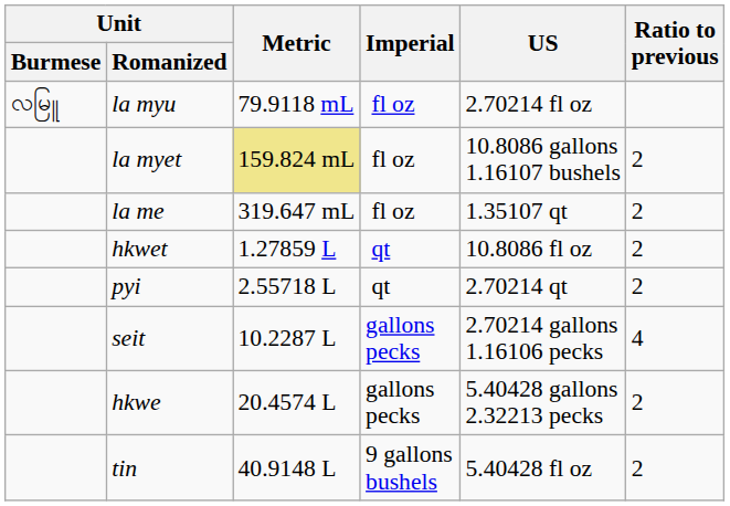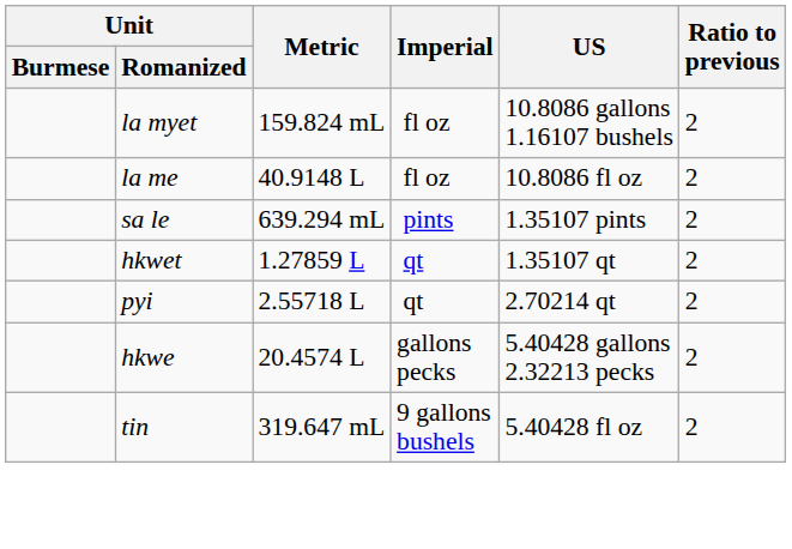 <table class=wikitable>
 <tr>
 <th colspan="2">Unit</th>
 <th rowspan="2">Metric</th>
 <th rowspan="2">Imperial</th>
 <th rowspan=2>US</th>
 <th rowspan="2">Ratio to<br>previous</th>
 </tr>
 <tr>
 <th>Burmese</th>
 <th>Romanized</th>
 </tr>
 <tr>
-<td>လမြူ</td>
-<td><em>la myu</em></td>
-<td>79.9118 <a href='#'>mL</a></td>
-<td> <a href='#'>fl oz</a></td>
-<td>2.70214 fl oz</td>
-<td></td>
-</tr>
-<tr>
 <td></td>
 <td><em>la myet</em></td>
-<td style="background: khaki;">159.824 mL</td>
+<td>159.824 mL</td>
 <td> fl oz</td>
 <td>10.8086 gallons<br>1.16107 bushels</td>
 <td>2</td>
 </tr>
 <tr>
 <td></td>
 <td><em>la me</em></td>
-<td>319.647 mL</td>
+<td>40.9148 L</td>
 <td> fl oz</td>
-<td>1.35107 qt</td>
+<td>10.8086 fl oz</td>
+<td>2</td>
+</tr>
+<tr>
+<td></td>
+<td><em>sa le</em></td>
+<td>639.294 mL</td>
+<td> <a href='#'>pints</a></td>
+<td>1.35107 pints</td>
 <td>2</td>
 </tr>
 <tr>
 <td></td>
 <td><em>hkwet</em></td>
 <td>1.27859 <a href='#'>L</a></td>
 <td> <a href='#'>qt</a></td>
-<td>10.8086 fl oz</td>
+<td>1.35107 qt</td>
 <td>2</td>
 </tr>
 <tr>
 <td></td>
 <td><em>pyi</em></td>
 <td>2.55718 L</td>
 <td> qt</td>
 <td>2.70214 qt</td>
 <td>2</td>
 </tr>
 <tr>
 <td></td>
-<td><em>seit</em></td>
-<td>10.2287 L</td>
-<td> <a href='#'>gallons</a><br> <a href='#'>pecks</a></td>
-<td>2.70214 gallons<br>1.16106 pecks</td>
-<td>4</td>
-</tr>
-<tr>
-<td></td>
 <td><em>hkwe</em></td>
 <td>20.4574 L</td>
 <td> gallons<br> pecks</td>
 <td>5.40428 gallons<br>2.32213 pecks</td>
 <td>2</td>
 </tr>
 <tr>
 <td></td>
 <td><em>tin</em></td>
-<td>40.9148 L</td>
+<td>319.647 mL</td>
 <td>9 gallons<br> <a href='#'>bushels</a></td>
 <td>5.40428 fl oz</td>
 <td>2</td>
 </tr>
 </table>
